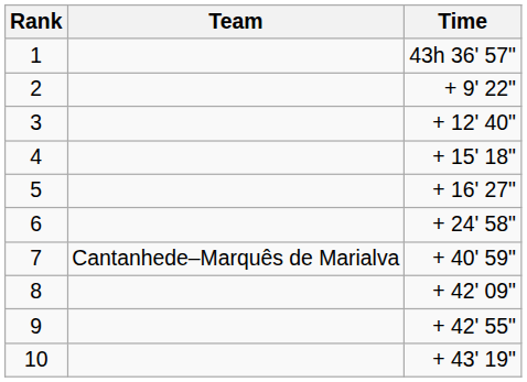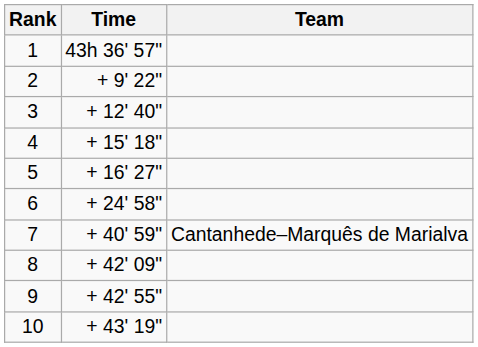 <table class="wikitable">
 <tr>
 <th scope="col">Rank</th>
+<th scope="col">Time</th>
 <th scope="col">Team</th>
-<th scope="col">Time</th>
 </tr>
 <tr>
 <td style="text-align:center;">1</td>
+<td>43h 36' 57"</td>
 <td></td>
-<td>43h 36' 57"</td>
 </tr>
 <tr>
 <td style="text-align:center;">2</td>
+<td style="text-align:right;">+ 9' 22"</td>
 <td></td>
-<td style="text-align:right;">+ 9' 22"</td>
 </tr>
 <tr>
 <td style="text-align:center;">3</td>
+<td style="text-align:right;">+ 12' 40"</td>
 <td></td>
-<td style="text-align:right;">+ 12' 40"</td>
 </tr>
 <tr>
 <td style="text-align:center;">4</td>
+<td style="text-align:right;">+ 15' 18"</td>
 <td></td>
-<td style="text-align:right;">+ 15' 18"</td>
 </tr>
 <tr>
 <td style="text-align:center;">5</td>
+<td style="text-align:right;">+ 16' 27"</td>
 <td></td>
-<td style="text-align:right;">+ 16' 27"</td>
 </tr>
 <tr>
 <td style="text-align:center;">6</td>
+<td style="text-align:right;">+ 24' 58"</td>
 <td></td>
-<td style="text-align:right;">+ 24' 58"</td>
 </tr>
 <tr>
 <td style="text-align:center;">7</td>
+<td style="text-align:right;">+ 40' 59"</td>
 <td>Cantanhede–Marquês de Marialva</td>
-<td style="text-align:right;">+ 40' 59"</td>
 </tr>
 <tr>
 <td style="text-align:center;">8</td>
+<td style="text-align:right;">+ 42' 09"</td>
 <td></td>
-<td style="text-align:right;">+ 42' 09"</td>
 </tr>
 <tr>
 <td style="text-align:center;">9</td>
+<td style="text-align:right;">+ 42' 55"</td>
 <td></td>
-<td style="text-align:right;">+ 42' 55"</td>
 </tr>
 <tr>
 <td style="text-align:center;">10</td>
+<td style="text-align:right;">+ 43' 19"</td>
 <td></td>
-<td style="text-align:right;">+ 43' 19"</td>
 </tr>
 </table>
